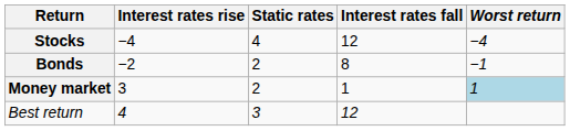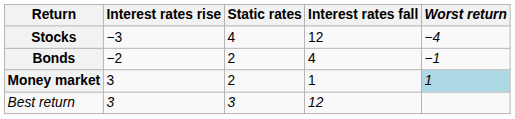 <table class="wikitable">
 <tr>
 <th>Return</th>
 <th>Interest rates rise</th>
 <th>Static rates</th>
 <th>Interest rates fall</th>
 <th><em>Worst return</em></th>
 </tr>
 <tr>
 <th>Stocks</th>
-<td>−4</td>
+<td>−3</td>
 <td>4</td>
 <td>12</td>
 <td><em>−4</em></td>
 </tr>
 <tr>
 <th>Bonds</th>
 <td>−2</td>
 <td>2</td>
-<td>8</td>
+<td>4</td>
 <td><em>−1</em></td>
 </tr>
 <tr>
 <th>Money market</th>
 <td>3</td>
 <td>2</td>
 <td>1</td>
 <td style="background: lightblue;"><em>1</em></td>
 </tr>
 <tr>
 <td><em>Best return</em></td>
-<td><em>4</em></td>
+<td><em>3</em></td>
 <td><em>3</em></td>
 <td><em>12</em></td>
 </tr>
 </table>
